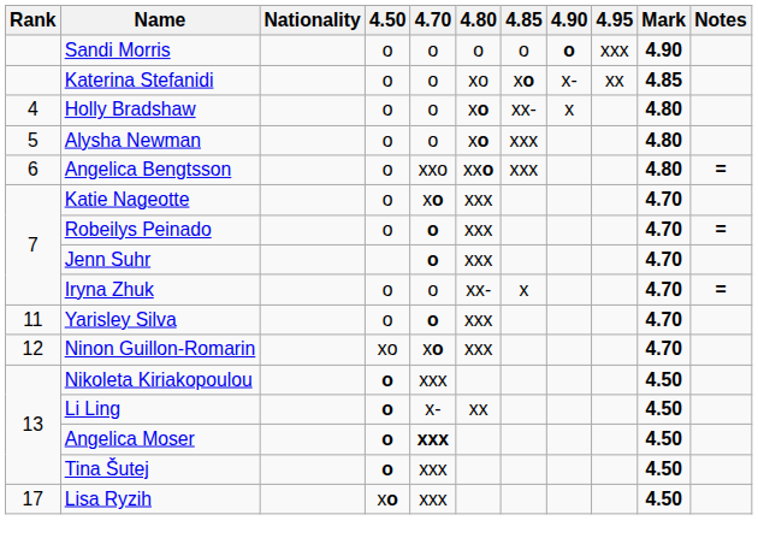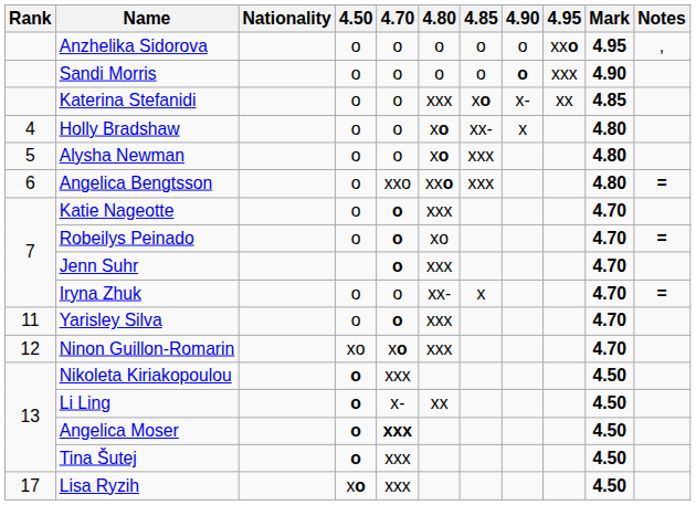 <table class="wikitable sortable" style="text-align:center">
 <tr>
 <th>Rank</th>
 <th>Name</th>
 <th>Nationality</th>
 <th>4.50</th>
 <th>4.70</th>
 <th>4.80</th>
 <th>4.85</th>
 <th>4.90</th>
 <th>4.95</th>
 <th>Mark</th>
 <th>Notes</th>
+</tr>
+<tr>
+<td></td>
+<td align=left><a href='#'>Anzhelika Sidorova</a></td>
+<td align=left></td>
+<td>o</td>
+<td>o</td>
+<td>o</td>
+<td>o</td>
+<td>o</td>
+<td>xx<strong>o</strong></td>
+<td><strong>4.95</strong></td>
+<td>, </td>
 </tr>
 <tr>
 <td></td>
 <td align=left><a href='#'>Sandi Morris</a></td>
 <td align=left></td>
 <td>o</td>
 <td>o</td>
 <td>o</td>
 <td>o</td>
 <td><strong>o</strong></td>
 <td>xxx</td>
 <td><strong>4.90</strong></td>
 <td></td>
 </tr>
 <tr>
 <td></td>
 <td align=left><a href='#'>Katerina Stefanidi</a></td>
 <td align=left></td>
 <td>o</td>
 <td>o</td>
-<td>xo</td>
+<td>xxx</td>
 <td>x<strong>o</strong></td>
 <td>x-</td>
 <td>xx</td>
 <td><strong>4.85</strong></td>
 <td></td>
 </tr>
 <tr>
 <td>4</td>
 <td align=left><a href='#'>Holly Bradshaw</a></td>
 <td align=left></td>
 <td>o</td>
 <td>o</td>
 <td>x<strong>o</strong></td>
 <td>xx-</td>
 <td>x</td>
 <td></td>
 <td><strong>4.80</strong></td>
 <td></td>
 </tr>
 <tr>
 <td>5</td>
 <td align=left><a href='#'>Alysha Newman</a></td>
 <td align=left></td>
 <td>o</td>
 <td>o</td>
 <td>x<strong>o</strong></td>
 <td>xxx</td>
 <td></td>
 <td></td>
 <td><strong>4.80</strong></td>
 <td></td>
 </tr>
 <tr>
 <td>6</td>
 <td align=left><a href='#'>Angelica Bengtsson</a></td>
 <td align=left></td>
 <td>o</td>
 <td>xxo</td>
 <td>xx<strong>o</strong></td>
 <td>xxx</td>
 <td></td>
 <td></td>
 <td><strong>4.80</strong></td>
 <td><strong>=</strong></td>
 </tr>
 <tr>
 <td rowspan=4>7</td>
 <td align=left><a href='#'>Katie Nageotte</a></td>
 <td align=left></td>
 <td>o</td>
-<td>x<strong>o</strong></td>
+<td><strong>o</strong></td>
 <td>xxx</td>
 <td></td>
 <td></td>
 <td></td>
 <td><strong>4.70</strong></td>
 <td></td>
 </tr>
 <tr>
 <td align=left><a href='#'>Robeilys Peinado</a></td>
 <td align=left></td>
 <td>o</td>
 <td><strong>o</strong></td>
-<td>xxx</td>
+<td>xo</td>
 <td></td>
 <td></td>
 <td></td>
 <td><strong>4.70</strong></td>
 <td><strong>=</strong></td>
 </tr>
 <tr>
 <td align=left><a href='#'>Jenn Suhr</a></td>
 <td align=left></td>
 <td></td>
 <td><strong>o</strong></td>
 <td>xxx</td>
 <td></td>
 <td></td>
 <td></td>
 <td><strong>4.70</strong></td>
 <td></td>
 </tr>
 <tr>
 <td align=left><a href='#'>Iryna Zhuk</a></td>
 <td align=left></td>
 <td>o</td>
 <td>o</td>
 <td>xx-</td>
 <td>x</td>
 <td></td>
 <td></td>
 <td><strong>4.70</strong></td>
 <td><strong>=</strong></td>
 </tr>
 <tr>
 <td>11</td>
 <td align=left><a href='#'>Yarisley Silva</a></td>
 <td align=left></td>
 <td>o</td>
 <td><strong>o</strong></td>
 <td>xxx</td>
 <td></td>
 <td></td>
 <td></td>
 <td><strong>4.70</strong></td>
 <td></td>
 </tr>
 <tr>
 <td>12</td>
 <td align=left><a href='#'>Ninon Guillon-Romarin</a></td>
 <td align=left></td>
 <td>xo</td>
 <td>x<strong>o</strong></td>
 <td>xxx</td>
 <td></td>
 <td></td>
 <td></td>
 <td><strong>4.70</strong></td>
 <td></td>
 </tr>
 <tr>
 <td rowspan=4>13</td>
 <td align=left><a href='#'>Nikoleta Kiriakopoulou</a></td>
 <td align=left></td>
 <td><strong>o</strong></td>
 <td>xxx</td>
 <td></td>
 <td></td>
 <td></td>
 <td></td>
 <td><strong>4.50</strong></td>
 <td></td>
 </tr>
 <tr>
 <td align=left><a href='#'>Li Ling</a></td>
 <td align=left></td>
 <td><strong>o</strong></td>
 <td>x-</td>
 <td>xx</td>
 <td></td>
 <td></td>
 <td></td>
 <td><strong>4.50</strong></td>
 <td></td>
 </tr>
 <tr>
 <td align=left><a href='#'>Angelica Moser</a></td>
 <td align=left></td>
 <td><strong>o</strong></td>
 <td><strong>xxx</strong></td>
 <td></td>
 <td></td>
 <td></td>
 <td></td>
 <td><strong>4.50</strong></td>
 <td></td>
 </tr>
 <tr>
 <td align=left><a href='#'>Tina Šutej</a></td>
 <td align=left></td>
 <td><strong>o</strong></td>
 <td>xxx</td>
 <td></td>
 <td></td>
 <td></td>
 <td></td>
 <td><strong>4.50</strong></td>
 <td></td>
 </tr>
 <tr>
 <td>17</td>
 <td align=left><a href='#'>Lisa Ryzih</a></td>
 <td align=left></td>
 <td>x<strong>o</strong></td>
 <td>xxx</td>
 <td></td>
 <td></td>
 <td></td>
 <td></td>
 <td><strong>4.50</strong></td>
 <td></td>
 </tr>
 </table>
